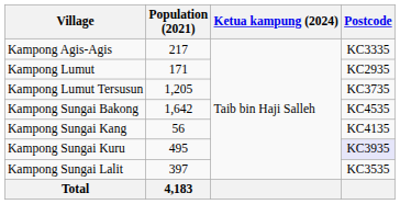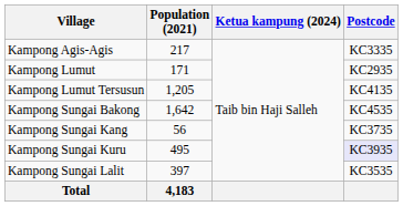 <table class="wikitable sortable">
 <tr>
 <th>Village</th>
 <th>Population<br>(2021)</th>
 <th><a href='#'>Ketua kampung</a> (2024)</th>
 <th><a href='#'>Postcode</a></th>
 </tr>
 <tr>
 <td>Kampong Agis-Agis</td>
 <td align=center>217</td>
 <td rowspan="7">Taib bin Haji Salleh</td>
 <td align="center">KC3335</td>
 </tr>
 <tr>
 <td>Kampong Lumut</td>
 <td align=center>171</td>
 <td align="center">KC2935</td>
 </tr>
 <tr>
 <td>Kampong Lumut Tersusun</td>
 <td align=center>1,205</td>
-<td align="center">KC3735</td>
+<td align="center">KC4135</td>
 </tr>
 <tr>
 <td>Kampong Sungai Bakong</td>
 <td align=center>1,642</td>
 <td align="center">KC4535</td>
 </tr>
 <tr>
 <td>Kampong Sungai Kang</td>
 <td align=center>56</td>
-<td align="center">KC4135</td>
+<td align="center">KC3735</td>
 </tr>
 <tr>
 <td>Kampong Sungai Kuru</td>
 <td align=center>495</td>
 <td align="center" style="background: lavender;">KC3935</td>
 </tr>
 <tr>
 <td>Kampong Sungai Lalit</td>
 <td align=center>397</td>
 <td align="center">KC3535</td>
 </tr>
 <tr>
 <th>Total</th>
 <th>4,183</th>
 <th></th>
 <th></th>
 </tr>
 </table>
